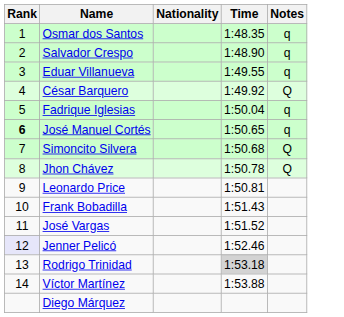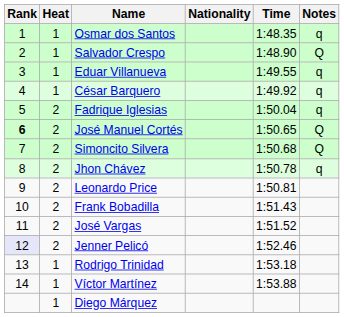 <table class="wikitable sortable" style="text-align:center;font-size:95%">
 <tr>
 <th>Rank</th>
+<th>Heat</th>
 <th>Name</th>
 <th>Nationality</th>
 <th>Time</th>
 <th>Notes</th>
 </tr>
 <tr bgcolor=ccffcc>
+<td>1</td>
 <td>1</td>
 <td align=left><a href='#'>Osmar dos Santos</a></td>
 <td align=left></td>
 <td>1:48.35</td>
 <td>q</td>
 </tr>
 <tr bgcolor=ccffcc>
 <td>2</td>
+<td>1</td>
 <td align=left><a href='#'>Salvador Crespo</a></td>
 <td align=left></td>
 <td>1:48.90</td>
-<td>q</td>
+<td>Q</td>
 </tr>
 <tr bgcolor=ccffcc>
 <td>3</td>
+<td>1</td>
 <td align=left><a href='#'>Eduar Villanueva</a></td>
 <td align=left></td>
 <td>1:49.55</td>
 <td>q</td>
 </tr>
 <tr bgcolor=ddffdd>
 <td>4</td>
+<td>1</td>
 <td align=left><a href='#'>César Barquero</a></td>
 <td align=left></td>
 <td>1:49.92</td>
-<td>Q</td>
+<td>q</td>
 </tr>
 <tr bgcolor=ccffcc>
 <td>5</td>
+<td>2</td>
 <td align=left><a href='#'>Fadrique Iglesias</a></td>
 <td align=left></td>
 <td>1:50.04</td>
 <td>q</td>
 </tr>
 <tr bgcolor=ccffcc>
 <td><strong>6</strong></td>
+<td>2</td>
 <td align=left><a href='#'>José Manuel Cortés</a></td>
 <td align=left></td>
 <td>1:50.65</td>
-<td>q</td>
+<td>Q</td>
 </tr>
 <tr bgcolor=ccffcc>
 <td>7</td>
+<td>2</td>
 <td align=left><a href='#'>Simoncito Silvera</a></td>
 <td align=left></td>
 <td>1:50.68</td>
 <td>Q</td>
 </tr>
 <tr bgcolor=ddffdd>
 <td>8</td>
+<td>2</td>
 <td align=left><a href='#'>Jhon Chávez</a></td>
 <td align=left></td>
 <td>1:50.78</td>
-<td>Q</td>
+<td>q</td>
 </tr>
 <tr>
 <td>9</td>
+<td>2</td>
 <td align=left><a href='#'>Leonardo Price</a></td>
 <td align=left></td>
 <td>1:50.81</td>
 <td></td>
 </tr>
 <tr>
 <td>10</td>
+<td>2</td>
 <td align=left><a href='#'>Frank Bobadilla</a></td>
 <td align=left></td>
 <td>1:51.43</td>
 <td></td>
 </tr>
 <tr>
 <td>11</td>
+<td>2</td>
 <td align=left><a href='#'>José Vargas</a></td>
 <td align=left></td>
 <td>1:51.52</td>
 <td></td>
 </tr>
 <tr>
 <td style="background: lavender;">12</td>
+<td>2</td>
 <td align=left><a href='#'>Jenner Pelicó</a></td>
 <td align=left></td>
 <td>1:52.46</td>
 <td></td>
 </tr>
 <tr>
 <td>13</td>
+<td>1</td>
 <td align=left><a href='#'>Rodrigo Trinidad</a></td>
 <td align=left></td>
-<td style="background: lightgrey;">1:53.18</td>
+<td>1:53.18</td>
 <td></td>
 </tr>
 <tr>
 <td>14</td>
+<td>1</td>
 <td align=left><a href='#'>Víctor Martínez</a></td>
 <td align=left></td>
 <td>1:53.88</td>
 <td></td>
 </tr>
 <tr>
 <td></td>
+<td>1</td>
 <td align=left><a href='#'>Diego Márquez</a></td>
 <td align=left></td>
 <td></td>
 <td></td>
 </tr>
 </table>
